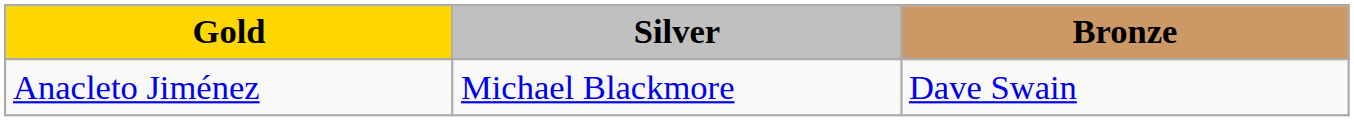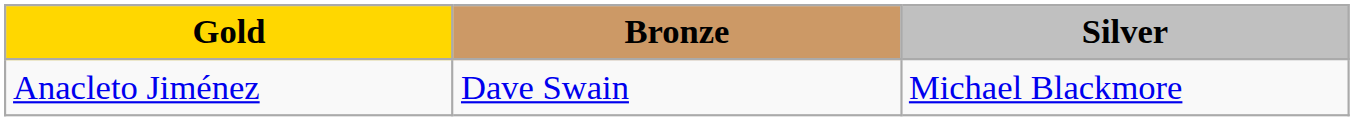 <table class="wikitable" style="text-align:left">
 <tr align="center">
 <td width=200 bgcolor=gold><strong>Gold</strong></td>
+<td width=200 bgcolor=CC9966><strong>Bronze</strong></td>
 <td width=200 bgcolor=silver><strong>Silver</strong></td>
-<td width=200 bgcolor=CC9966><strong>Bronze</strong></td>
 </tr>
 <tr>
 <td><a href='#'>Anacleto Jiménez</a><br><em></em></td>
+<td><a href='#'>Dave Swain</a><br><em></em></td>
 <td><a href='#'>Michael Blackmore</a><br><em></em></td>
-<td><a href='#'>Dave Swain</a><br><em></em></td>
 </tr>
 </table>
